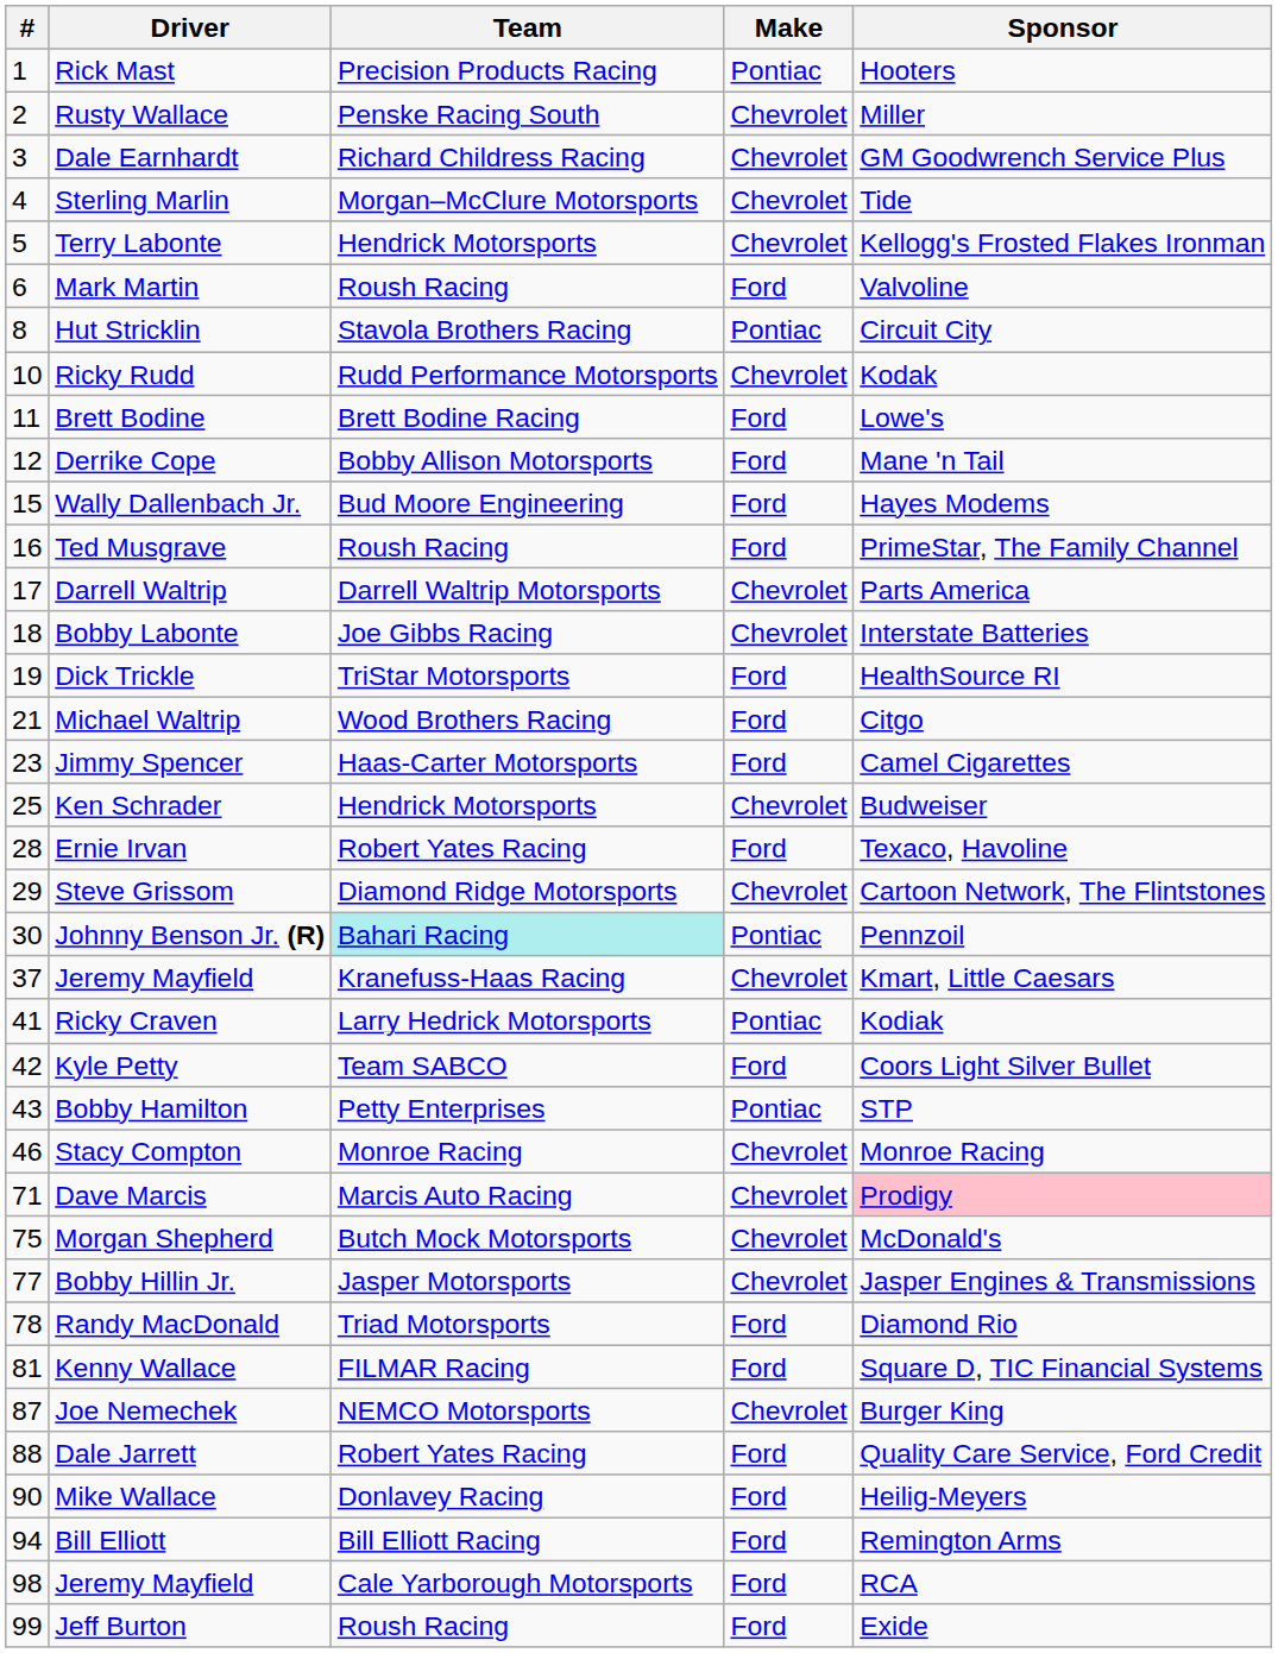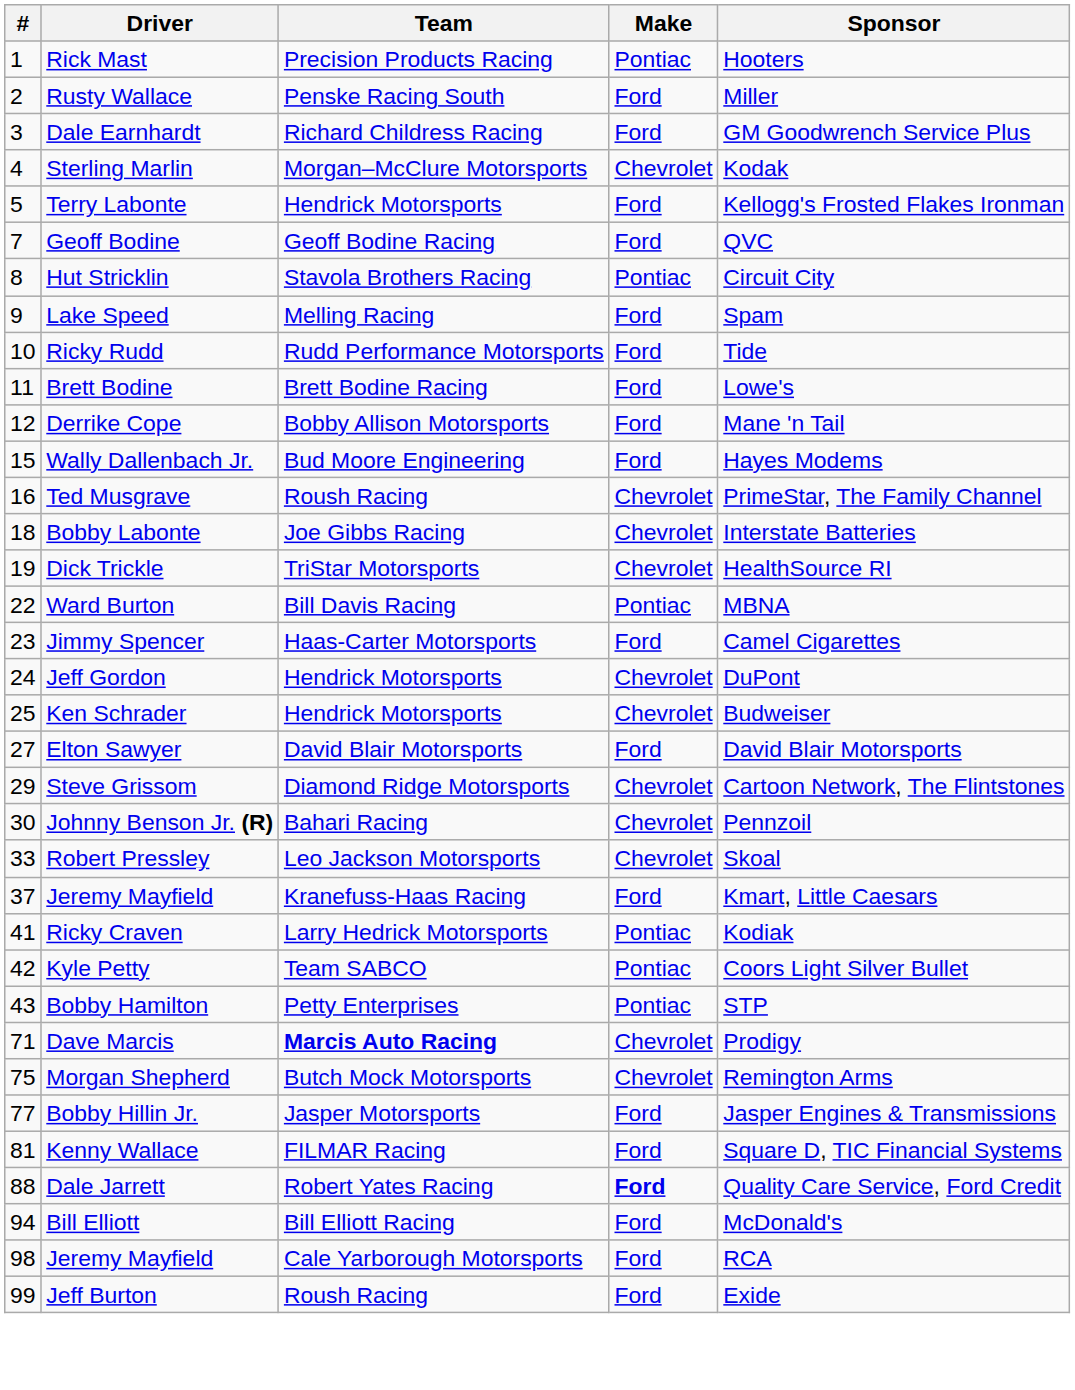 <table class="wikitable" style="font-size:95%">
 <tr>
 <th>#</th>
 <th>Driver</th>
 <th>Team</th>
 <th>Make</th>
 <th>Sponsor</th>
 </tr>
 <tr>
 <td>1</td>
 <td><a href='#'>Rick Mast</a></td>
 <td><a href='#'>Precision Products Racing</a></td>
 <td><a href='#'>Pontiac</a></td>
 <td><a href='#'>Hooters</a></td>
 </tr>
 <tr>
 <td>2</td>
 <td><a href='#'>Rusty Wallace</a></td>
 <td><a href='#'>Penske Racing South</a></td>
-<td><a href='#'>Chevrolet</a></td>
+<td><a href='#'>Ford</a></td>
 <td><a href='#'>Miller</a></td>
 </tr>
 <tr>
 <td>3</td>
 <td><a href='#'>Dale Earnhardt</a></td>
 <td><a href='#'>Richard Childress Racing</a></td>
-<td><a href='#'>Chevrolet</a></td>
+<td><a href='#'>Ford</a></td>
 <td><a href='#'>GM Goodwrench Service Plus</a></td>
 </tr>
 <tr>
 <td>4</td>
 <td><a href='#'>Sterling Marlin</a></td>
 <td><a href='#'>Morgan–McClure Motorsports</a></td>
 <td><a href='#'>Chevrolet</a></td>
-<td><a href='#'>Tide</a></td>
+<td><a href='#'>Kodak</a></td>
 </tr>
 <tr>
 <td>5</td>
 <td><a href='#'>Terry Labonte</a></td>
 <td><a href='#'>Hendrick Motorsports</a></td>
-<td><a href='#'>Chevrolet</a></td>
+<td><a href='#'>Ford</a></td>
 <td><a href='#'>Kellogg's Frosted Flakes Ironman</a></td>
 </tr>
 <tr>
-<td>6</td>
-<td><a href='#'>Mark Martin</a></td>
-<td><a href='#'>Roush Racing</a></td>
+<td>7</td>
+<td><a href='#'>Geoff Bodine</a></td>
+<td><a href='#'>Geoff Bodine Racing</a></td>
 <td><a href='#'>Ford</a></td>
-<td><a href='#'>Valvoline</a></td>
+<td><a href='#'>QVC</a></td>
 </tr>
 <tr>
 <td>8</td>
 <td><a href='#'>Hut Stricklin</a></td>
 <td><a href='#'>Stavola Brothers Racing</a></td>
 <td><a href='#'>Pontiac</a></td>
 <td><a href='#'>Circuit City</a></td>
 </tr>
 <tr>
+<td>9</td>
+<td><a href='#'>Lake Speed</a></td>
+<td><a href='#'>Melling Racing</a></td>
+<td><a href='#'>Ford</a></td>
+<td><a href='#'>Spam</a></td>
+</tr>
+<tr>
 <td>10</td>
 <td><a href='#'>Ricky Rudd</a></td>
 <td><a href='#'>Rudd Performance Motorsports</a></td>
-<td><a href='#'>Chevrolet</a></td>
-<td><a href='#'>Kodak</a></td>
+<td><a href='#'>Ford</a></td>
+<td><a href='#'>Tide</a></td>
 </tr>
 <tr>
 <td>11</td>
 <td><a href='#'>Brett Bodine</a></td>
 <td><a href='#'>Brett Bodine Racing</a></td>
 <td><a href='#'>Ford</a></td>
 <td><a href='#'>Lowe's</a></td>
 </tr>
 <tr>
 <td>12</td>
 <td><a href='#'>Derrike Cope</a></td>
 <td><a href='#'>Bobby Allison Motorsports</a></td>
 <td><a href='#'>Ford</a></td>
 <td><a href='#'>Mane 'n Tail</a></td>
 </tr>
 <tr>
 <td>15</td>
 <td><a href='#'>Wally Dallenbach Jr.</a></td>
 <td><a href='#'>Bud Moore Engineering</a></td>
 <td><a href='#'>Ford</a></td>
 <td><a href='#'>Hayes Modems</a></td>
 </tr>
 <tr>
 <td>16</td>
 <td><a href='#'>Ted Musgrave</a></td>
 <td><a href='#'>Roush Racing</a></td>
-<td><a href='#'>Ford</a></td>
+<td><a href='#'>Chevrolet</a></td>
 <td><a href='#'>PrimeStar</a>, <a href='#'>The Family Channel</a></td>
-</tr>
-<tr>
-<td>17</td>
-<td><a href='#'>Darrell Waltrip</a></td>
-<td><a href='#'>Darrell Waltrip Motorsports</a></td>
-<td><a href='#'>Chevrolet</a></td>
-<td><a href='#'>Parts America</a></td>
 </tr>
 <tr>
 <td>18</td>
 <td><a href='#'>Bobby Labonte</a></td>
 <td><a href='#'>Joe Gibbs Racing</a></td>
 <td><a href='#'>Chevrolet</a></td>
 <td><a href='#'>Interstate Batteries</a></td>
 </tr>
 <tr>
 <td>19</td>
 <td><a href='#'>Dick Trickle</a></td>
 <td><a href='#'>TriStar Motorsports</a></td>
-<td><a href='#'>Ford</a></td>
+<td><a href='#'>Chevrolet</a></td>
 <td><a href='#'>HealthSource RI</a></td>
 </tr>
 <tr>
-<td>21</td>
-<td><a href='#'>Michael Waltrip</a></td>
-<td><a href='#'>Wood Brothers Racing</a></td>
-<td><a href='#'>Ford</a></td>
-<td><a href='#'>Citgo</a></td>
+<td>22</td>
+<td><a href='#'>Ward Burton</a></td>
+<td><a href='#'>Bill Davis Racing</a></td>
+<td><a href='#'>Pontiac</a></td>
+<td><a href='#'>MBNA</a></td>
 </tr>
 <tr>
 <td>23</td>
 <td><a href='#'>Jimmy Spencer</a></td>
 <td><a href='#'>Haas-Carter Motorsports</a></td>
 <td><a href='#'>Ford</a></td>
 <td><a href='#'>Camel Cigarettes</a></td>
 </tr>
 <tr>
+<td>24</td>
+<td><a href='#'>Jeff Gordon</a></td>
+<td><a href='#'>Hendrick Motorsports</a></td>
+<td><a href='#'>Chevrolet</a></td>
+<td><a href='#'>DuPont</a></td>
+</tr>
+<tr>
 <td>25</td>
 <td><a href='#'>Ken Schrader</a></td>
 <td><a href='#'>Hendrick Motorsports</a></td>
 <td><a href='#'>Chevrolet</a></td>
 <td><a href='#'>Budweiser</a></td>
 </tr>
 <tr>
-<td>28</td>
-<td><a href='#'>Ernie Irvan</a></td>
-<td><a href='#'>Robert Yates Racing</a></td>
+<td>27</td>
+<td><a href='#'>Elton Sawyer</a></td>
+<td><a href='#'>David Blair Motorsports</a></td>
 <td><a href='#'>Ford</a></td>
-<td><a href='#'>Texaco</a>, <a href='#'>Havoline</a></td>
+<td><a href='#'>David Blair Motorsports</a></td>
 </tr>
 <tr>
 <td>29</td>
 <td><a href='#'>Steve Grissom</a></td>
 <td><a href='#'>Diamond Ridge Motorsports</a></td>
 <td><a href='#'>Chevrolet</a></td>
 <td><a href='#'>Cartoon Network</a>, <a href='#'>The Flintstones</a></td>
 </tr>
 <tr>
 <td>30</td>
 <td><a href='#'>Johnny Benson Jr.</a> <strong>(R)</strong></td>
-<td style="background: paleturquoise;"><a href='#'>Bahari Racing</a></td>
-<td><a href='#'>Pontiac</a></td>
+<td><a href='#'>Bahari Racing</a></td>
+<td><a href='#'>Chevrolet</a></td>
 <td><a href='#'>Pennzoil</a></td>
+</tr>
+<tr>
+<td>33</td>
+<td><a href='#'>Robert Pressley</a></td>
+<td><a href='#'>Leo Jackson Motorsports</a></td>
+<td><a href='#'>Chevrolet</a></td>
+<td><a href='#'>Skoal</a></td>
 </tr>
 <tr>
 <td>37</td>
 <td><a href='#'>Jeremy Mayfield</a></td>
 <td><a href='#'>Kranefuss-Haas Racing</a></td>
-<td><a href='#'>Chevrolet</a></td>
+<td><a href='#'>Ford</a></td>
 <td><a href='#'>Kmart</a>, <a href='#'>Little Caesars</a></td>
 </tr>
 <tr>
 <td>41</td>
 <td><a href='#'>Ricky Craven</a></td>
 <td><a href='#'>Larry Hedrick Motorsports</a></td>
 <td><a href='#'>Pontiac</a></td>
 <td><a href='#'>Kodiak</a></td>
 </tr>
 <tr>
 <td>42</td>
 <td><a href='#'>Kyle Petty</a></td>
 <td><a href='#'>Team SABCO</a></td>
-<td><a href='#'>Ford</a></td>
+<td><a href='#'>Pontiac</a></td>
 <td><a href='#'>Coors Light Silver Bullet</a></td>
 </tr>
 <tr>
 <td>43</td>
 <td><a href='#'>Bobby Hamilton</a></td>
 <td><a href='#'>Petty Enterprises</a></td>
 <td><a href='#'>Pontiac</a></td>
 <td><a href='#'>STP</a></td>
 </tr>
 <tr>
-<td>46</td>
-<td><a href='#'>Stacy Compton</a></td>
-<td><a href='#'>Monroe Racing</a></td>
-<td><a href='#'>Chevrolet</a></td>
-<td><a href='#'>Monroe Racing</a></td>
-</tr>
-<tr>
 <td>71</td>
 <td><a href='#'>Dave Marcis</a></td>
-<td><a href='#'>Marcis Auto Racing</a></td>
+<td><strong><a href='#'>Marcis Auto Racing</a></strong></td>
 <td><a href='#'>Chevrolet</a></td>
-<td style="background: pink;"><a href='#'>Prodigy</a></td>
+<td><a href='#'>Prodigy</a></td>
 </tr>
 <tr>
 <td>75</td>
 <td><a href='#'>Morgan Shepherd</a></td>
 <td><a href='#'>Butch Mock Motorsports</a></td>
 <td><a href='#'>Chevrolet</a></td>
-<td><a href='#'>McDonald's</a></td>
+<td><a href='#'>Remington Arms</a></td>
 </tr>
 <tr>
 <td>77</td>
 <td><a href='#'>Bobby Hillin Jr.</a></td>
 <td><a href='#'>Jasper Motorsports</a></td>
-<td><a href='#'>Chevrolet</a></td>
+<td><a href='#'>Ford</a></td>
 <td><a href='#'>Jasper Engines & Transmissions</a></td>
-</tr>
-<tr>
-<td>78</td>
-<td><a href='#'>Randy MacDonald</a></td>
-<td><a href='#'>Triad Motorsports</a></td>
-<td><a href='#'>Ford</a></td>
-<td><a href='#'>Diamond Rio</a></td>
 </tr>
 <tr>
 <td>81</td>
 <td><a href='#'>Kenny Wallace</a></td>
 <td><a href='#'>FILMAR Racing</a></td>
 <td><a href='#'>Ford</a></td>
 <td><a href='#'>Square D</a>, <a href='#'>TIC Financial Systems</a></td>
 </tr>
 <tr>
-<td>87</td>
-<td><a href='#'>Joe Nemechek</a></td>
-<td><a href='#'>NEMCO Motorsports</a></td>
-<td><a href='#'>Chevrolet</a></td>
-<td><a href='#'>Burger King</a></td>
-</tr>
-<tr>
 <td>88</td>
 <td><a href='#'>Dale Jarrett</a></td>
 <td><a href='#'>Robert Yates Racing</a></td>
-<td><a href='#'>Ford</a></td>
+<td><strong><a href='#'>Ford</a></strong></td>
 <td><a href='#'>Quality Care Service</a>, <a href='#'>Ford Credit</a></td>
-</tr>
-<tr>
-<td>90</td>
-<td><a href='#'>Mike Wallace</a></td>
-<td><a href='#'>Donlavey Racing</a></td>
-<td><a href='#'>Ford</a></td>
-<td><a href='#'>Heilig-Meyers</a></td>
 </tr>
 <tr>
 <td>94</td>
 <td><a href='#'>Bill Elliott</a></td>
 <td><a href='#'>Bill Elliott Racing</a></td>
 <td><a href='#'>Ford</a></td>
-<td><a href='#'>Remington Arms</a></td>
+<td><a href='#'>McDonald's</a></td>
 </tr>
 <tr>
 <td>98</td>
 <td><a href='#'>Jeremy Mayfield</a></td>
 <td><a href='#'>Cale Yarborough Motorsports</a></td>
 <td><a href='#'>Ford</a></td>
 <td><a href='#'>RCA</a></td>
 </tr>
 <tr>
 <td>99</td>
 <td><a href='#'>Jeff Burton</a></td>
 <td><a href='#'>Roush Racing</a></td>
 <td><a href='#'>Ford</a></td>
 <td><a href='#'>Exide</a></td>
 </tr>
 </table>
